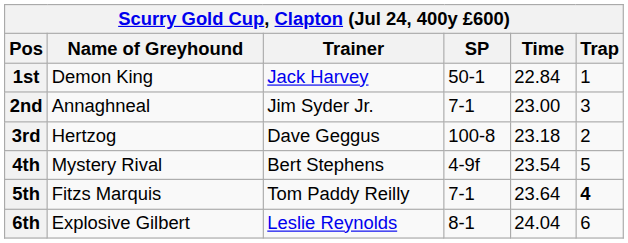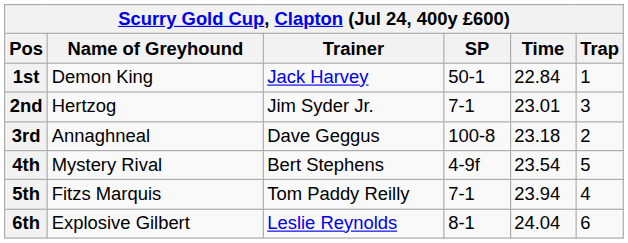 <table class="wikitable">
 <tr>
 <th colspan="6"><a href='#'>Scurry Gold Cup</a>, <a href='#'>Clapton</a> (Jul 24, 400y £600)</th>
 </tr>
 <tr>
 <th width=30>Pos</th>
 <th width=180>Name of Greyhound</th>
 <th width=150>Trainer</th>
 <th width=50>SP</th>
 <th width=50>Time</th>
 <th width=30>Trap</th>
 </tr>
 <tr>
 <th>1st</th>
 <td>Demon King</td>
 <td><a href='#'>Jack Harvey</a></td>
 <td>50-1</td>
 <td>22.84</td>
 <td>1</td>
 </tr>
 <tr>
 <th>2nd</th>
-<td>Annaghneal</td>
+<td>Hertzog</td>
 <td>Jim Syder Jr.</td>
 <td>7-1</td>
-<td>23.00</td>
+<td>23.01</td>
 <td>3</td>
 </tr>
 <tr>
 <th>3rd</th>
-<td>Hertzog</td>
+<td>Annaghneal</td>
 <td>Dave Geggus</td>
 <td>100-8</td>
 <td>23.18</td>
 <td>2</td>
 </tr>
 <tr>
 <th>4th</th>
 <td>Mystery Rival</td>
 <td>Bert Stephens</td>
 <td>4-9f</td>
 <td>23.54</td>
 <td>5</td>
 </tr>
 <tr>
 <th>5th</th>
 <td>Fitzs Marquis</td>
 <td>Tom Paddy Reilly</td>
 <td>7-1</td>
-<td>23.64</td>
-<td><strong>4</strong></td>
+<td>23.94</td>
+<td>4</td>
 </tr>
 <tr>
 <th>6th</th>
 <td>Explosive Gilbert</td>
 <td><a href='#'>Leslie Reynolds</a></td>
 <td>8-1</td>
 <td>24.04</td>
 <td>6</td>
 </tr>
 </table>
